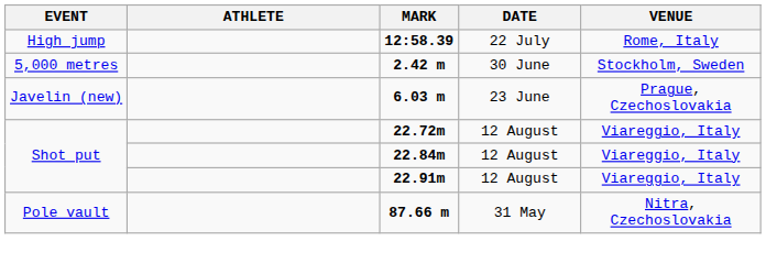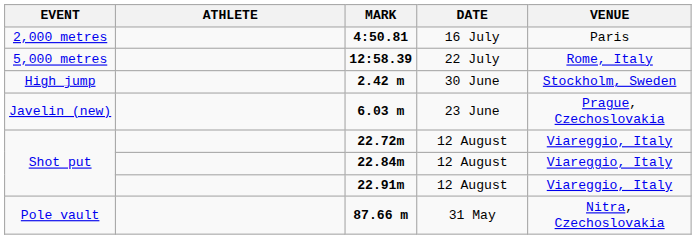 <table class="wikitable" style="border-collapse: collapse; font-size: 90%;">
 <tr>
 <th align="center" style="width: 8em">EVENT</th>
 <th align="center" style="width: 17em">ATHLETE</th>
 <th align="center" style="width: 5em">MARK</th>
 <th align="center" style="width: 8em">DATE</th>
 <th align="center" style="width: 12em">VENUE</th>
 </tr>
 <tr>
-<td align="center"><a href='#'>High jump</a></td>
+<td align="center"><a href='#'>2,000 metres</a></td>
+<td></td>
+<td align="center"><strong>4:50.81</strong></td>
+<td align="center">16 July</td>
+<td align="center">Paris</td>
+</tr>
+<tr>
+<td align="center"><a href='#'>5,000 metres</a></td>
 <td></td>
 <td align="center"><strong>12:58.39</strong></td>
 <td align="center">22 July</td>
 <td align="center"><a href='#'>Rome, Italy</a></td>
 </tr>
 <tr>
-<td align="center"><a href='#'>5,000 metres</a></td>
+<td align="center"><a href='#'>High jump</a></td>
 <td></td>
 <td align="center"><strong>2.42 m</strong></td>
 <td align="center">30 June</td>
 <td align="center"><a href='#'>Stockholm, Sweden</a></td>
 </tr>
 <tr>
 <td align="center"><a href='#'>Javelin (new)</a></td>
 <td></td>
 <td align="center"><strong>6.03 m</strong></td>
 <td align="center">23 June</td>
 <td align="center"><a href='#'>Prague</a>, <a href='#'>Czechoslovakia</a></td>
 </tr>
 <tr>
 <td rowspan=3 align="center"><a href='#'>Shot put</a></td>
 <td></td>
 <td align="center"><strong>22.72m</strong></td>
 <td align="center">12 August</td>
 <td align="center"><a href='#'>Viareggio, Italy</a></td>
 </tr>
 <tr>
 <td></td>
 <td align="center"><strong>22.84m</strong></td>
 <td align="center">12 August</td>
 <td align="center"><a href='#'>Viareggio, Italy</a></td>
 </tr>
 <tr>
 <td></td>
 <td align="center"><strong>22.91m</strong></td>
 <td align="center">12 August</td>
 <td align="center"><a href='#'>Viareggio, Italy</a></td>
 </tr>
 <tr>
 <td align="center"><a href='#'>Pole vault</a></td>
 <td></td>
 <td align="center"><strong>87.66 m</strong></td>
 <td align="center">31 May</td>
 <td align="center"><a href='#'>Nitra</a>, <a href='#'>Czechoslovakia</a></td>
 </tr>
 </table>
